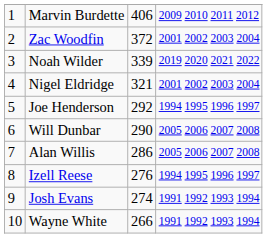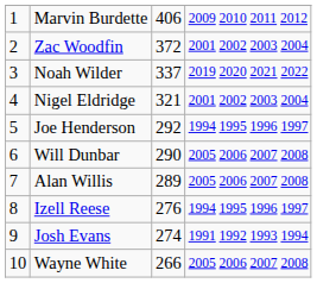 <table class="wikitable">
 <tr>
 </tr>
 <tr>
 <td>1</td>
 <td>Marvin Burdette</td>
 <td>406</td>
 <td style="font-size:80%;"><a href='#'>2009</a> <a href='#'>2010</a> <a href='#'>2011</a> <a href='#'>2012</a></td>
 </tr>
 <tr>
 <td>2</td>
 <td><a href='#'>Zac Woodfin</a></td>
 <td>372</td>
 <td style="font-size:80%;"><a href='#'>2001</a> <a href='#'>2002</a> <a href='#'>2003</a> <a href='#'>2004</a></td>
 </tr>
 <tr>
 <td>3</td>
 <td>Noah Wilder</td>
-<td>339</td>
+<td>337</td>
 <td style="font-size:80%;"><a href='#'>2019</a> <a href='#'>2020</a> <a href='#'>2021</a> <a href='#'>2022</a></td>
 </tr>
 <tr>
 <td>4</td>
 <td>Nigel Eldridge</td>
 <td>321</td>
 <td style="font-size:80%;"><a href='#'>2001</a> <a href='#'>2002</a> <a href='#'>2003</a> <a href='#'>2004</a></td>
 </tr>
 <tr>
 <td>5</td>
 <td>Joe Henderson</td>
 <td>292</td>
 <td style="font-size:80%;"><a href='#'>1994</a> <a href='#'>1995</a> <a href='#'>1996</a> <a href='#'>1997</a></td>
 </tr>
 <tr>
 <td>6</td>
 <td>Will Dunbar</td>
 <td>290</td>
 <td style="font-size:80%;"><a href='#'>2005</a> <a href='#'>2006</a> <a href='#'>2007</a> <a href='#'>2008</a></td>
 </tr>
 <tr>
 <td>7</td>
 <td>Alan Willis</td>
-<td>286</td>
+<td>289</td>
 <td style="font-size:80%;"><a href='#'>2005</a> <a href='#'>2006</a> <a href='#'>2007</a> <a href='#'>2008</a></td>
 </tr>
 <tr>
 <td>8</td>
 <td><a href='#'>Izell Reese</a></td>
 <td>276</td>
 <td style="font-size:80%;"><a href='#'>1994</a> <a href='#'>1995</a> <a href='#'>1996</a> <a href='#'>1997</a></td>
 </tr>
 <tr>
 <td>9</td>
 <td><a href='#'>Josh Evans</a></td>
 <td>274</td>
 <td style="font-size:80%;"><a href='#'>1991</a> <a href='#'>1992</a> <a href='#'>1993</a> <a href='#'>1994</a></td>
 </tr>
 <tr>
 <td>10</td>
 <td>Wayne White</td>
 <td>266</td>
-<td style="font-size:80%;"><a href='#'>1991</a> <a href='#'>1992</a> <a href='#'>1993</a> <a href='#'>1994</a></td>
+<td style="font-size:80%;"><a href='#'>2005</a> <a href='#'>2006</a> <a href='#'>2007</a> <a href='#'>2008</a></td>
 </tr>
 </table>
